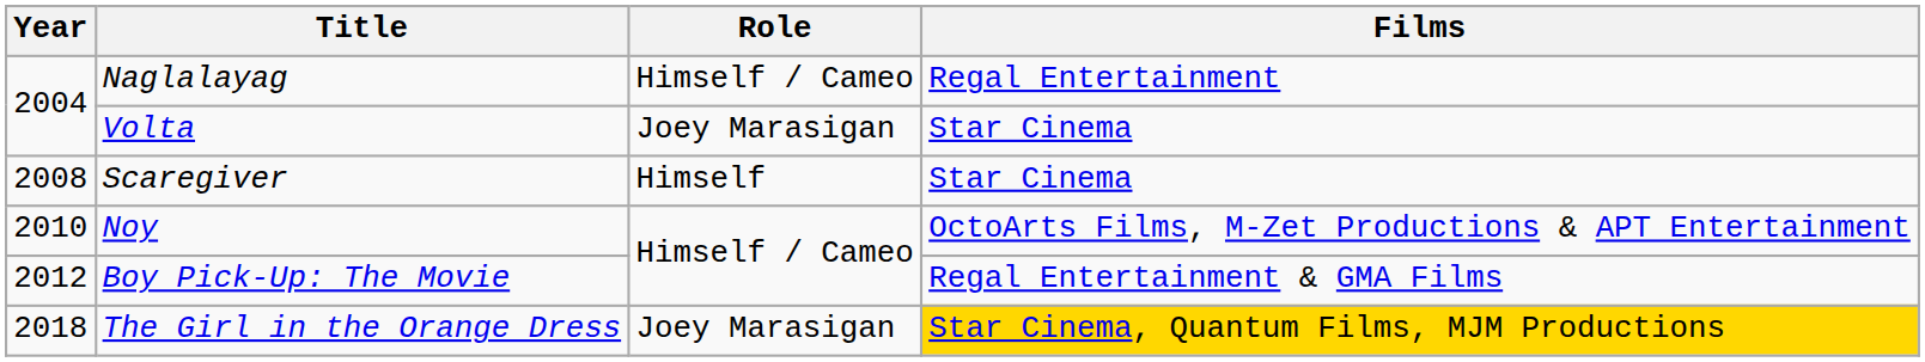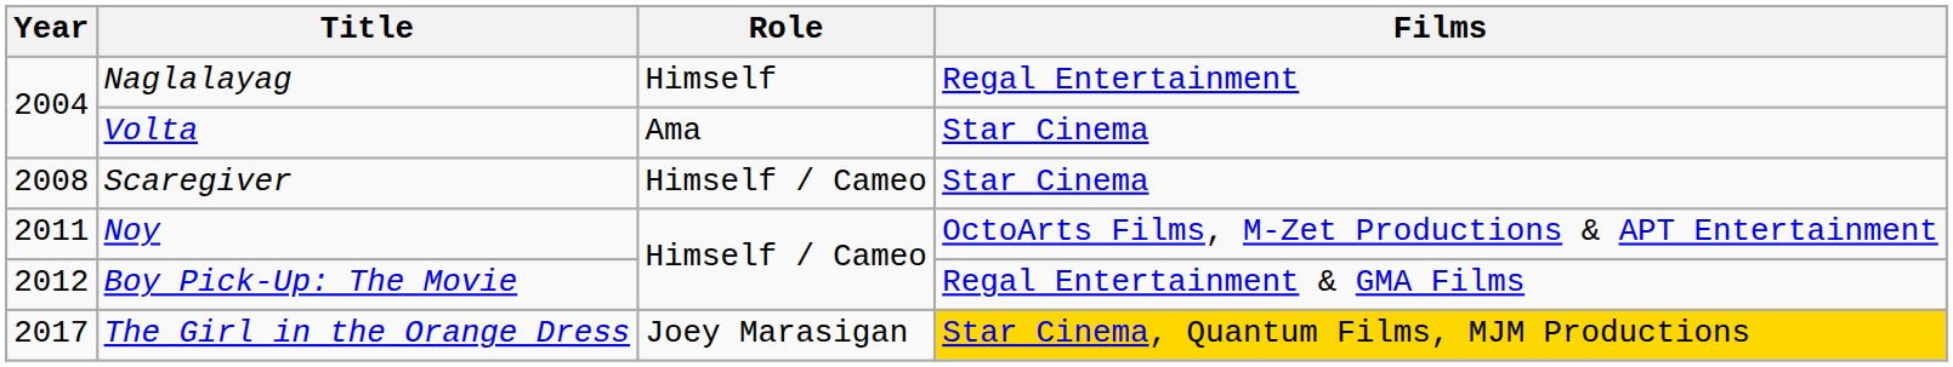 <table class="wikitable" style="font-size: 95%;">
 <tr>
 <th>Year</th>
 <th>Title</th>
 <th>Role</th>
 <th>Films</th>
 </tr>
 <tr>
 <td rowspan="2">2004</td>
 <td><em>Naglalayag</em></td>
-<td>Himself / Cameo</td>
+<td>Himself</td>
 <td><a href='#'>Regal Entertainment</a></td>
 </tr>
 <tr>
 <td><em><a href='#'>Volta</a></em></td>
-<td>Joey Marasigan</td>
+<td>Ama</td>
 <td><a href='#'>Star Cinema</a></td>
 </tr>
 <tr>
 <td>2008</td>
 <td><em>Scaregiver</em></td>
-<td>Himself</td>
+<td>Himself / Cameo</td>
 <td><a href='#'>Star Cinema</a></td>
 </tr>
 <tr>
-<td>2010</td>
+<td>2011</td>
 <td><em><a href='#'>Noy</a></em></td>
 <td rowspan="2">Himself / Cameo</td>
 <td><a href='#'>OctoArts Films</a>, <a href='#'>M-Zet Productions</a> & <a href='#'>APT Entertainment</a></td>
 </tr>
 <tr>
 <td>2012</td>
 <td><em><a href='#'>Boy Pick-Up: The Movie</a></em></td>
 <td><a href='#'>Regal Entertainment</a> & <a href='#'>GMA Films</a></td>
 </tr>
 <tr>
-<td>2018</td>
+<td>2017</td>
 <td><em><a href='#'>The Girl in the Orange Dress</a></em></td>
 <td>Joey Marasigan</td>
 <td style="background: gold;"><a href='#'>Star Cinema</a>, Quantum Films, MJM Productions</td>
 </tr>
 </table>
